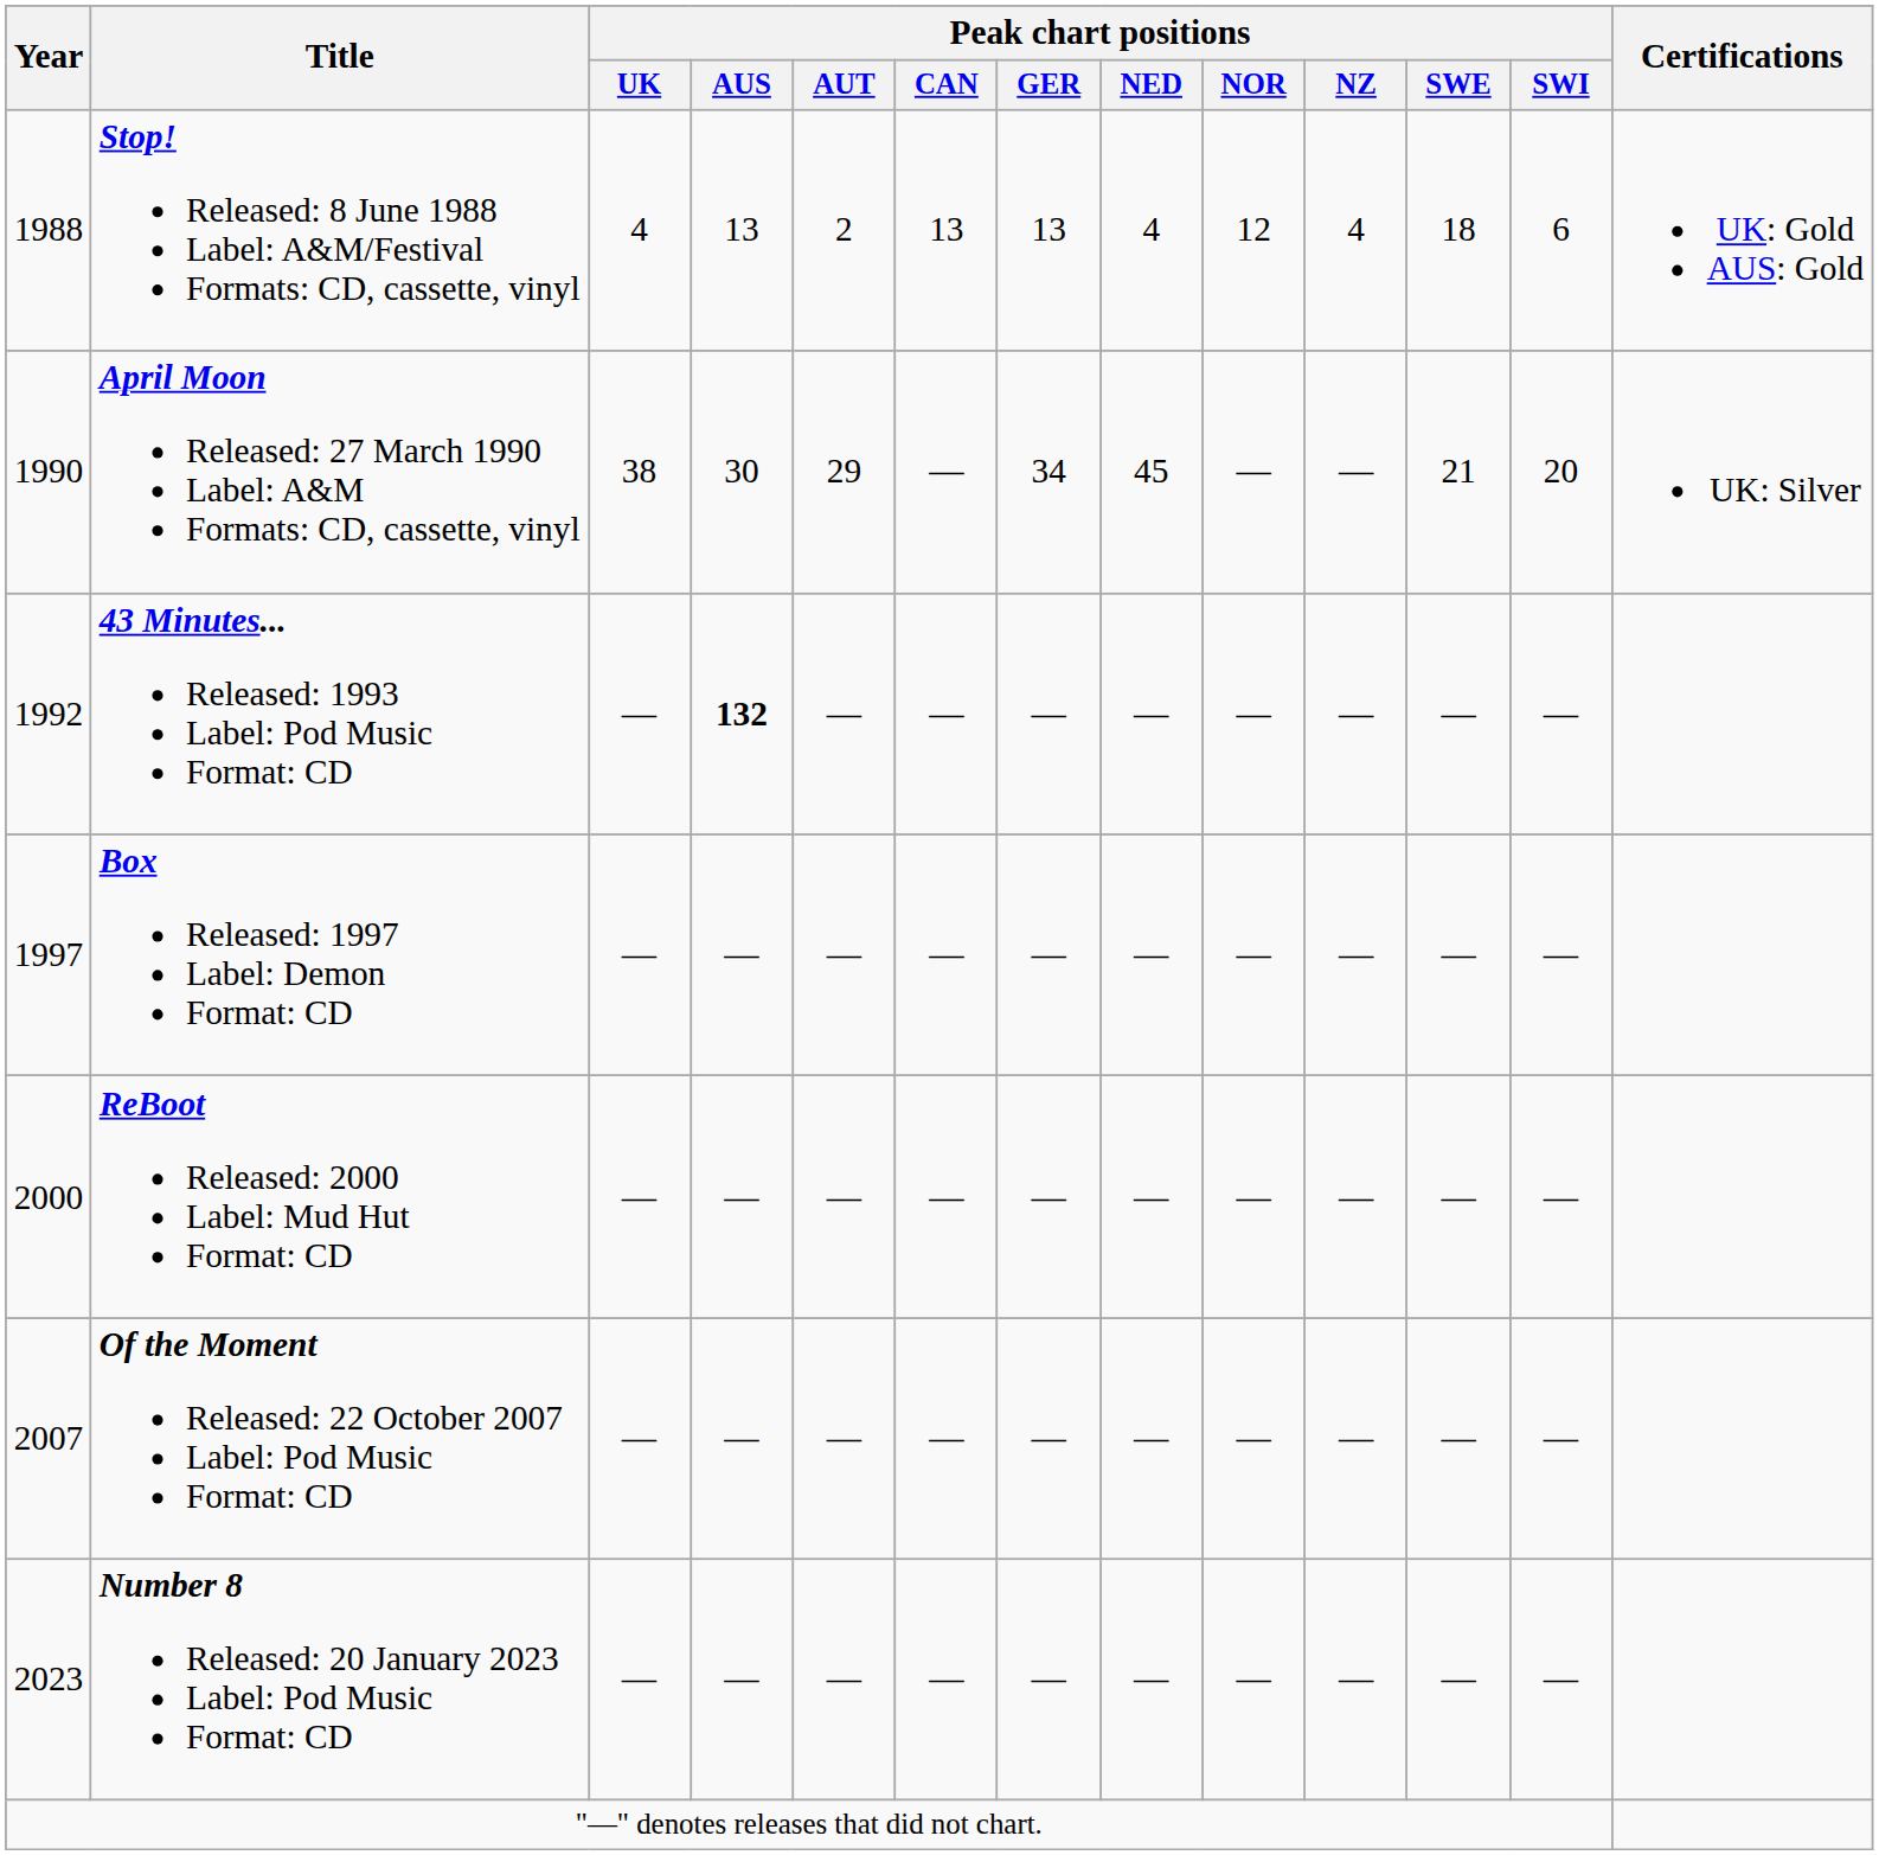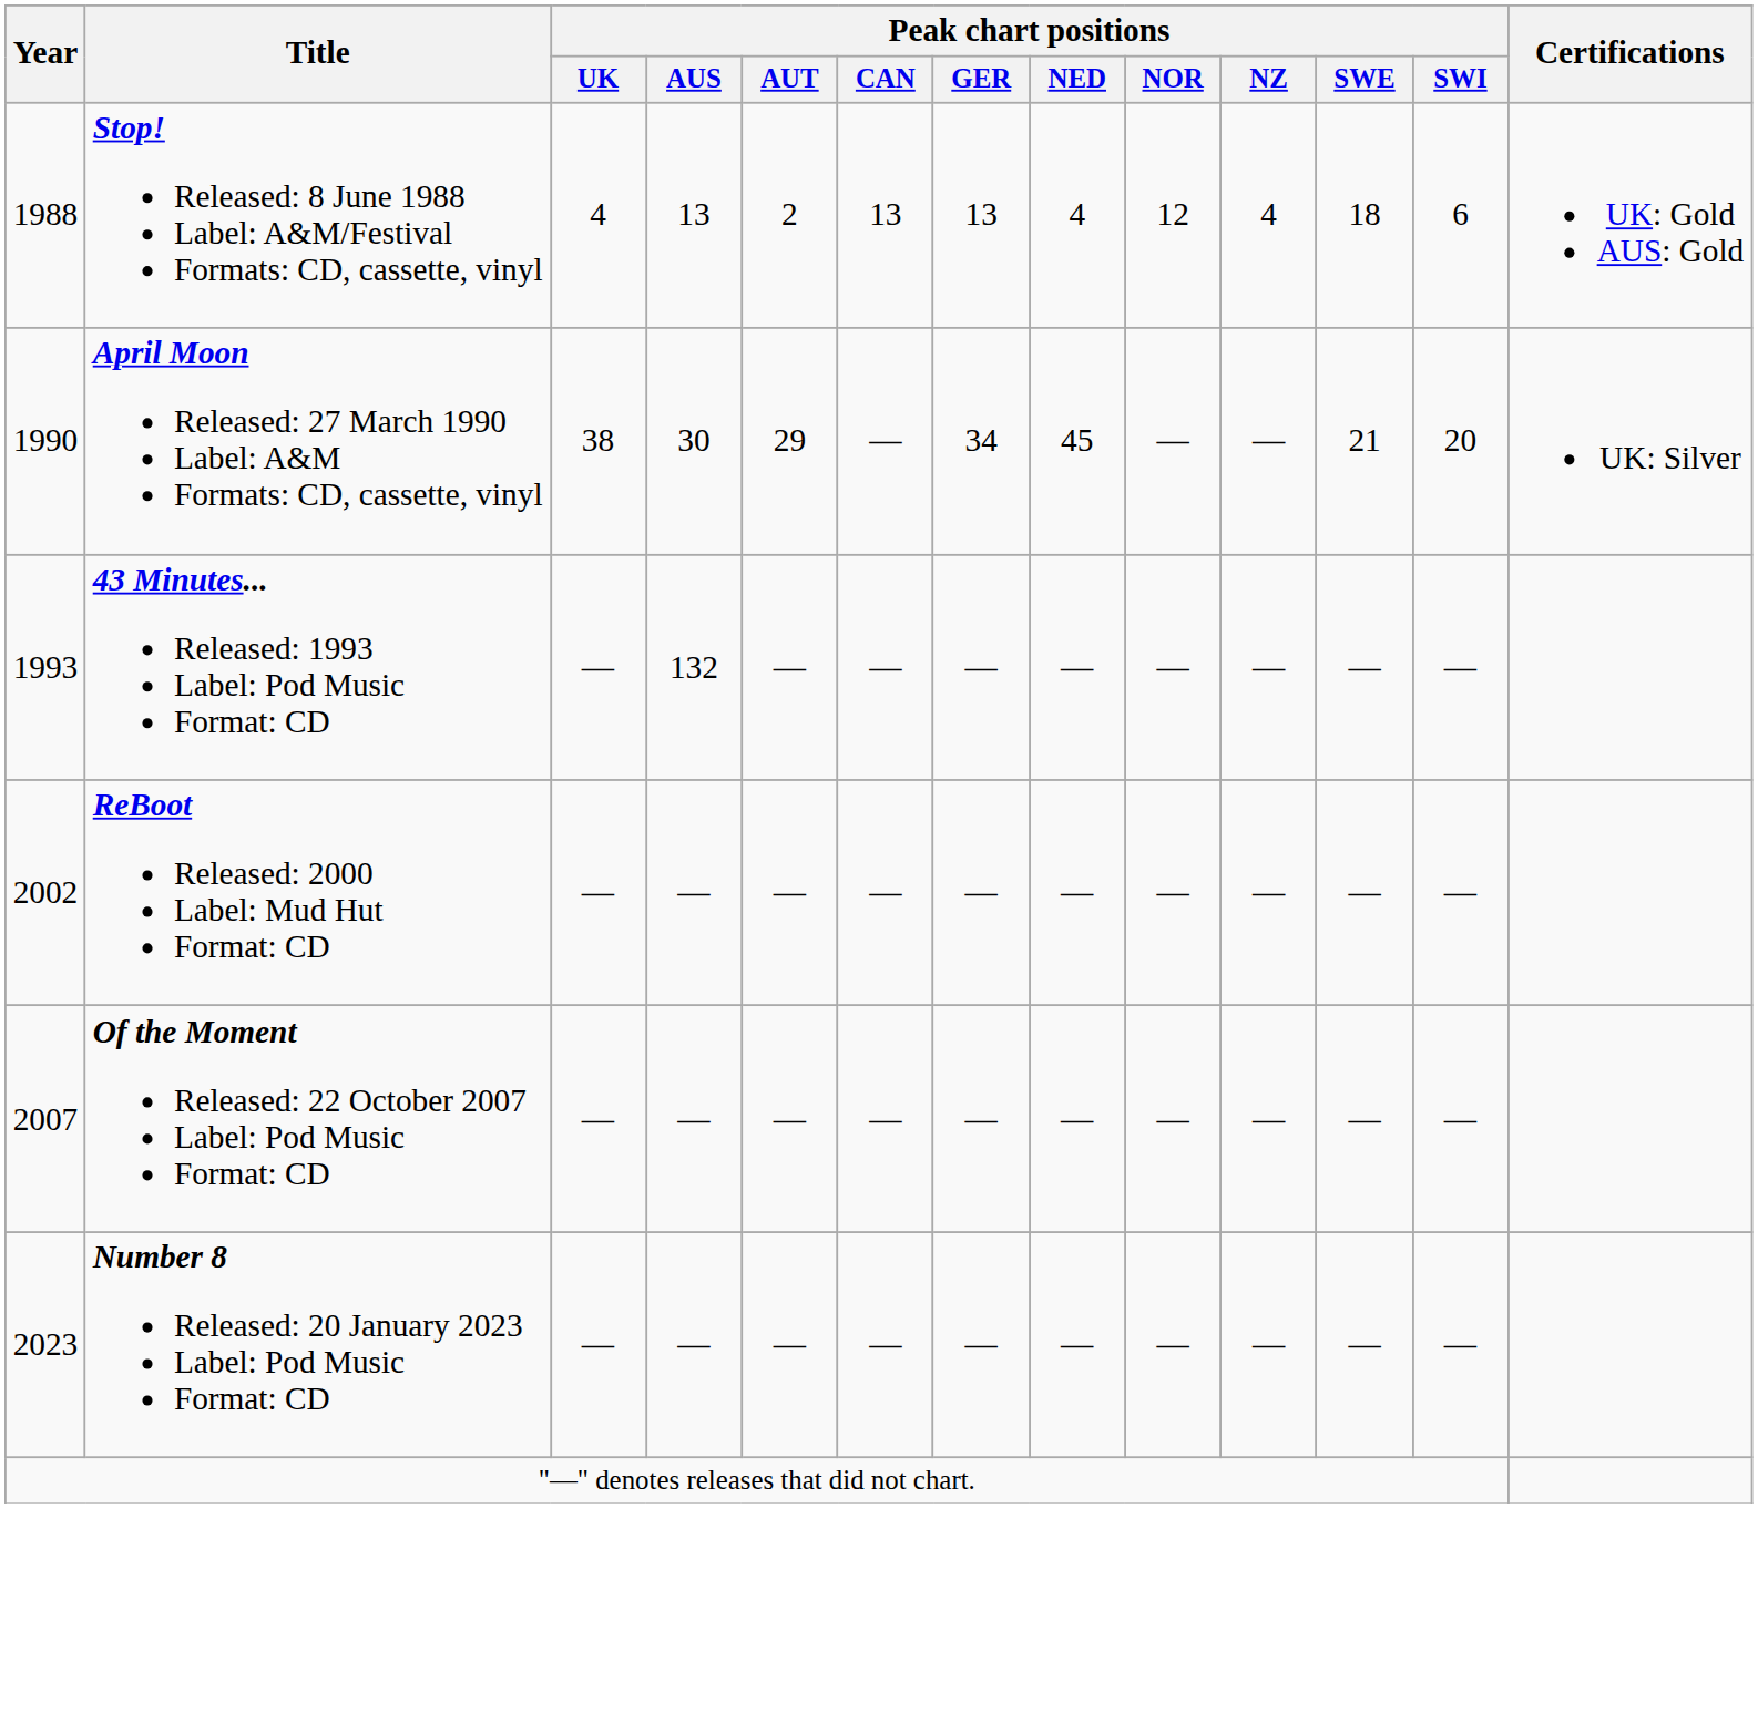 <table class="wikitable" style=text-align:center;>
 <tr>
 <th scope="col" rowspan="2">Year</th>
 <th scope="col" rowspan="2">Title</th>
 <th scope="col" colspan="10">Peak chart positions</th>
 <th scope="col" rowspan="2">Certifications</th>
 </tr>
 <tr>
 <th style="width:3em;font-size:85%"><a href='#'>UK</a><br></th>
 <th style="width:3em;font-size:85%"><a href='#'>AUS</a><br></th>
 <th style="width:3em;font-size:85%"><a href='#'>AUT</a><br></th>
 <th style="width:3em;font-size:85%"><a href='#'>CAN</a><br></th>
 <th style="width:3em;font-size:85%"><a href='#'>GER</a><br></th>
 <th style="width:3em;font-size:85%"><a href='#'>NED</a><br></th>
 <th style="width:3em;font-size:85%"><a href='#'>NOR</a><br></th>
 <th style="width:3em;font-size:85%"><a href='#'>NZ</a><br></th>
 <th style="width:3em;font-size:85%"><a href='#'>SWE</a><br></th>
 <th style="width:3em;font-size:85%"><a href='#'>SWI</a><br></th>
 </tr>
 <tr>
 <td style="text-align:center;">1988</td>
 <td align=left><strong><em><a href='#'>Stop!</a></em></strong><br><ul><li>Released: 8 June 1988</li><li>Label: A&M/Festival</li><li>Formats: CD, cassette, vinyl</li></ul></td>
 <td>4</td>
 <td>13</td>
 <td>2</td>
 <td>13</td>
 <td>13</td>
 <td>4</td>
 <td>12</td>
 <td>4</td>
 <td>18</td>
 <td>6</td>
 <td><br><ul><li><a href='#'>UK</a>: Gold</li><li><a href='#'>AUS</a>: Gold</li></ul></td>
 </tr>
 <tr>
 <td style="text-align:center;">1990</td>
 <td align=left><strong><em><a href='#'>April Moon</a></em></strong><br><ul><li>Released: 27 March 1990</li><li>Label: A&M</li><li>Formats: CD, cassette, vinyl</li></ul></td>
 <td>38</td>
 <td>30</td>
 <td>29</td>
 <td>—</td>
 <td>34</td>
 <td>45</td>
 <td>—</td>
 <td>—</td>
 <td>21</td>
 <td>20</td>
 <td><br><ul><li>UK: Silver</li></ul></td>
 </tr>
 <tr>
-<td style="text-align:center;">1992</td>
+<td style="text-align:center;">1993</td>
 <td align=left><strong><em><a href='#'>43 Minutes</a>...</em></strong><br><ul><li>Released: 1993</li><li>Label: Pod Music</li><li>Format: CD</li></ul></td>
 <td>—</td>
-<td><strong>132</strong></td>
+<td>132</td>
 <td>—</td>
 <td>—</td>
 <td>—</td>
 <td>—</td>
 <td>—</td>
 <td>—</td>
 <td>—</td>
 <td>—</td>
 <td></td>
 </tr>
 <tr>
-<td style="text-align:center;">1997</td>
-<td align=left><strong><em><a href='#'>Box</a></em></strong><br><ul><li>Released: 1997</li><li>Label: Demon</li><li>Format: CD</li></ul></td>
-<td>—</td>
-<td>—</td>
-<td>—</td>
-<td>—</td>
-<td>—</td>
-<td>—</td>
-<td>—</td>
-<td>—</td>
-<td>—</td>
-<td>—</td>
-<td></td>
-</tr>
-<tr>
-<td style="text-align:center;">2000</td>
+<td style="text-align:center;">2002</td>
 <td align=left><strong><em><a href='#'>ReBoot</a></em></strong><br><ul><li>Released: 2000</li><li>Label: Mud Hut</li><li>Format: CD</li></ul></td>
 <td>—</td>
 <td>—</td>
 <td>—</td>
 <td>—</td>
 <td>—</td>
 <td>—</td>
 <td>—</td>
 <td>—</td>
 <td>—</td>
 <td>—</td>
 <td></td>
 </tr>
 <tr>
 <td style="text-align:center;">2007</td>
 <td align=left><strong><em>Of the Moment</em></strong><br><ul><li>Released: 22 October 2007</li><li>Label: Pod Music</li><li>Format: CD</li></ul></td>
 <td>—</td>
 <td>—</td>
 <td>—</td>
 <td>—</td>
 <td>—</td>
 <td>—</td>
 <td>—</td>
 <td>—</td>
 <td>—</td>
 <td>—</td>
 <td></td>
 </tr>
 <tr>
 <td style="text-align:center;">2023</td>
 <td align=left><strong><em>Number 8</em></strong><br><ul><li>Released: 20 January 2023</li><li>Label: Pod Music</li><li>Format: CD</li></ul></td>
 <td>—</td>
 <td>—</td>
 <td>—</td>
 <td>—</td>
 <td>—</td>
 <td>—</td>
 <td>—</td>
 <td>—</td>
 <td>—</td>
 <td>—</td>
 <td></td>
 </tr>
 <tr>
 <td colspan="12" style="text-align:center; font-size:85%">"—" denotes releases that did not chart.</td>
 </tr>
 </table>
